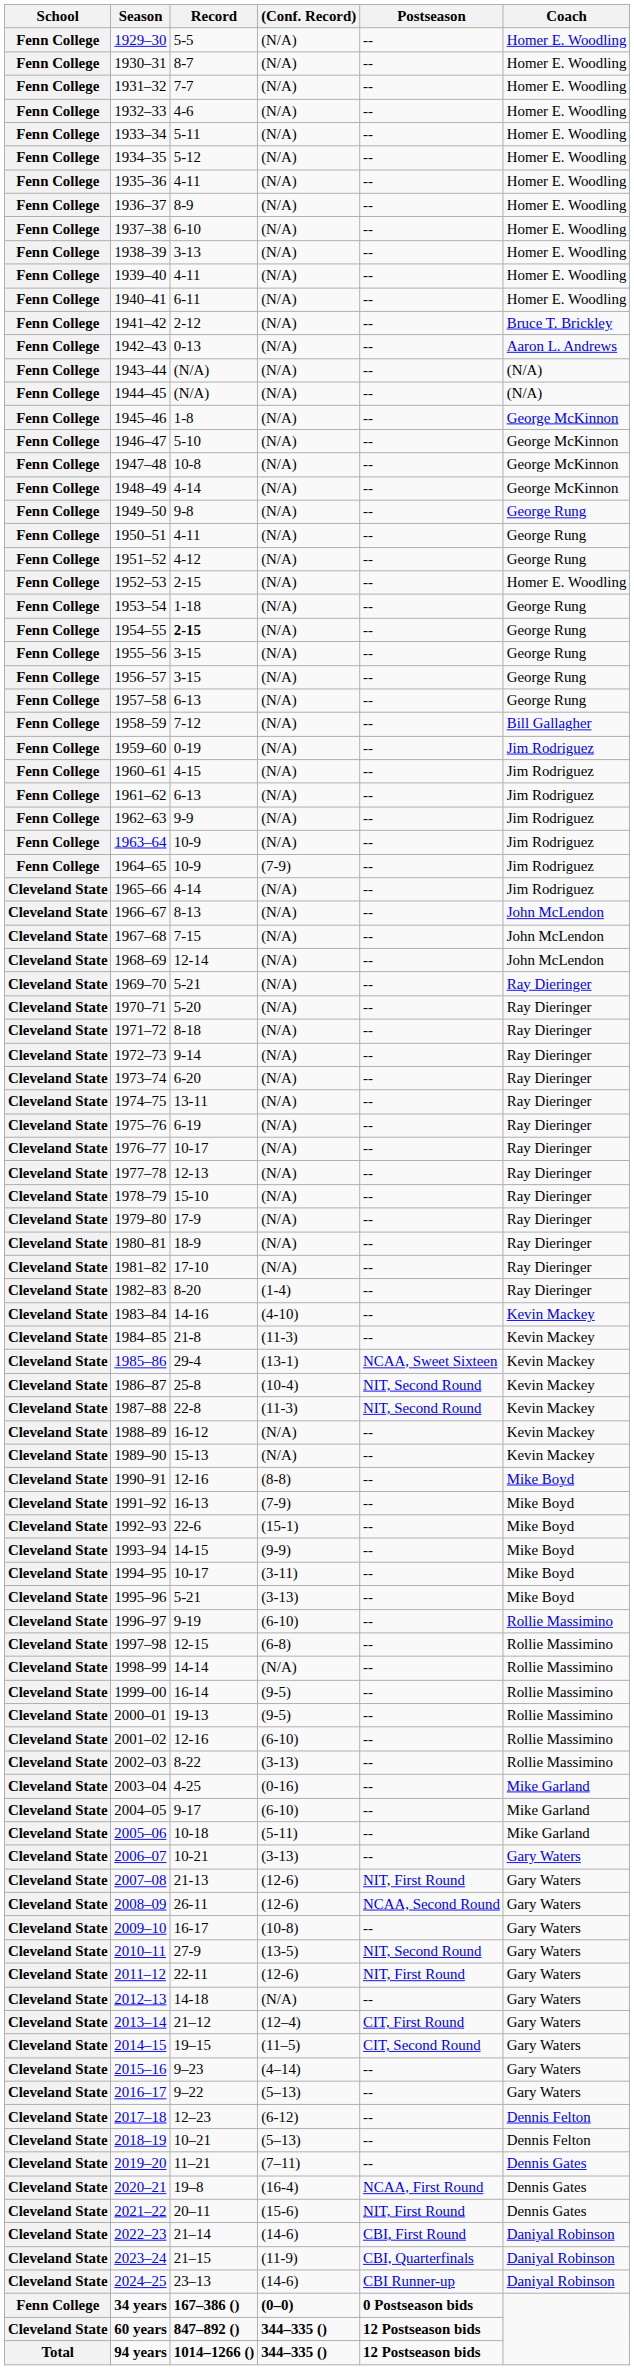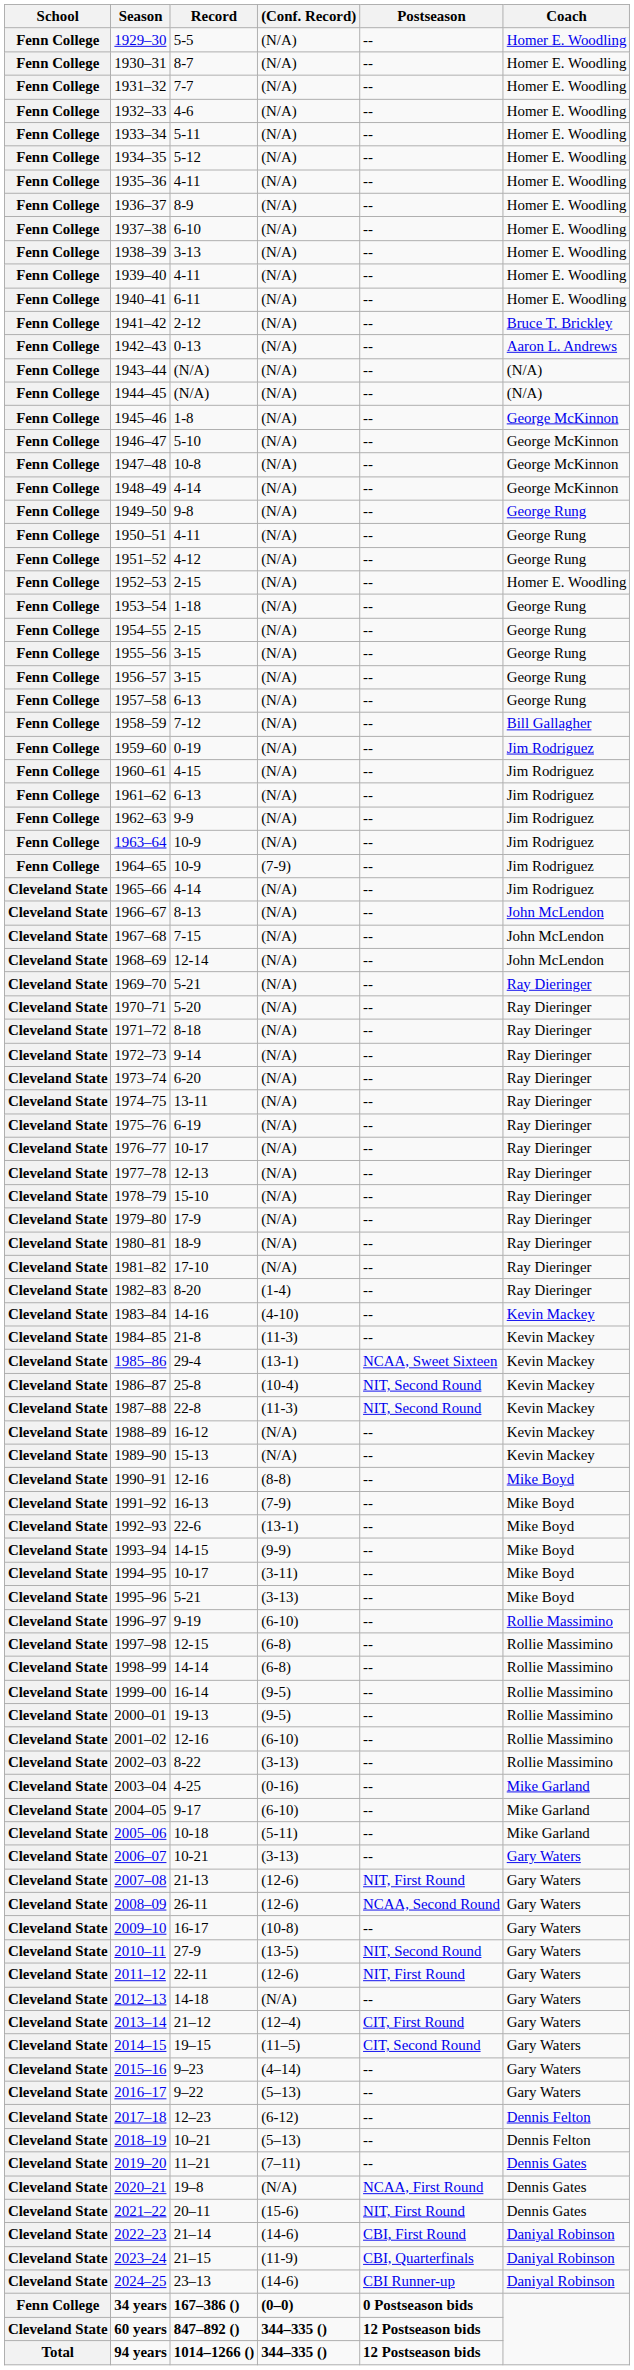 <table class="wikitable">
 <tr>
 <th>School</th>
 <th>Season</th>
 <th>Record</th>
 <th>(Conf. Record)</th>
 <th>Postseason</th>
 <th>Coach</th>
 </tr>
 <tr>
 <th>Fenn College</th>
 <td><a href='#'>1929–30</a></td>
 <td>5-5</td>
 <td>(N/A)</td>
 <td>--</td>
 <td><a href='#'>Homer E. Woodling</a></td>
 </tr>
 <tr>
 <th>Fenn College</th>
 <td>1930–31</td>
 <td>8-7</td>
 <td>(N/A)</td>
 <td>--</td>
 <td>Homer E. Woodling</td>
 </tr>
 <tr>
 <th>Fenn College</th>
 <td>1931–32</td>
 <td>7-7</td>
 <td>(N/A)</td>
 <td>--</td>
 <td>Homer E. Woodling</td>
 </tr>
 <tr>
 <th>Fenn College</th>
 <td>1932–33</td>
 <td>4-6</td>
 <td>(N/A)</td>
 <td>--</td>
 <td>Homer E. Woodling</td>
 </tr>
 <tr>
 <th>Fenn College</th>
 <td>1933–34</td>
 <td>5-11</td>
 <td>(N/A)</td>
 <td>--</td>
 <td>Homer E. Woodling</td>
 </tr>
 <tr>
 <th>Fenn College</th>
 <td>1934–35</td>
 <td>5-12</td>
 <td>(N/A)</td>
 <td>--</td>
 <td>Homer E. Woodling</td>
 </tr>
 <tr>
 <th>Fenn College</th>
 <td>1935–36</td>
 <td>4-11</td>
 <td>(N/A)</td>
 <td>--</td>
 <td>Homer E. Woodling</td>
 </tr>
 <tr>
 <th>Fenn College</th>
 <td>1936–37</td>
 <td>8-9</td>
 <td>(N/A)</td>
 <td>--</td>
 <td>Homer E. Woodling</td>
 </tr>
 <tr>
 <th>Fenn College</th>
 <td>1937–38</td>
 <td>6-10</td>
 <td>(N/A)</td>
 <td>--</td>
 <td>Homer E. Woodling</td>
 </tr>
 <tr>
 <th>Fenn College</th>
 <td>1938–39</td>
 <td>3-13</td>
 <td>(N/A)</td>
 <td>--</td>
 <td>Homer E. Woodling</td>
 </tr>
 <tr>
 <th>Fenn College</th>
 <td>1939–40</td>
 <td>4-11</td>
 <td>(N/A)</td>
 <td>--</td>
 <td>Homer E. Woodling</td>
 </tr>
 <tr>
 <th>Fenn College</th>
 <td>1940–41</td>
 <td>6-11</td>
 <td>(N/A)</td>
 <td>--</td>
 <td>Homer E. Woodling</td>
 </tr>
 <tr>
 <th>Fenn College</th>
 <td>1941–42</td>
 <td>2-12</td>
 <td>(N/A)</td>
 <td>--</td>
 <td><a href='#'>Bruce T. Brickley</a></td>
 </tr>
 <tr>
 <th>Fenn College</th>
 <td>1942–43</td>
 <td>0-13</td>
 <td>(N/A)</td>
 <td>--</td>
 <td><a href='#'>Aaron L. Andrews</a></td>
 </tr>
 <tr>
 <th>Fenn College</th>
 <td>1943–44</td>
 <td>(N/A)</td>
 <td>(N/A)</td>
 <td>--</td>
 <td>(N/A)</td>
 </tr>
 <tr>
 <th>Fenn College</th>
 <td>1944–45</td>
 <td>(N/A)</td>
 <td>(N/A)</td>
 <td>--</td>
 <td>(N/A)</td>
 </tr>
 <tr>
 <th>Fenn College</th>
 <td>1945–46</td>
 <td>1-8</td>
 <td>(N/A)</td>
 <td>--</td>
 <td><a href='#'>George McKinnon</a></td>
 </tr>
 <tr>
 <th>Fenn College</th>
 <td>1946–47</td>
 <td>5-10</td>
 <td>(N/A)</td>
 <td>--</td>
 <td>George McKinnon</td>
 </tr>
 <tr>
 <th>Fenn College</th>
 <td>1947–48</td>
 <td>10-8</td>
 <td>(N/A)</td>
 <td>--</td>
 <td>George McKinnon</td>
 </tr>
 <tr>
 <th>Fenn College</th>
 <td>1948–49</td>
 <td>4-14</td>
 <td>(N/A)</td>
 <td>--</td>
 <td>George McKinnon</td>
 </tr>
 <tr>
 <th>Fenn College</th>
 <td>1949–50</td>
 <td>9-8</td>
 <td>(N/A)</td>
 <td>--</td>
 <td><a href='#'>George Rung</a></td>
 </tr>
 <tr>
 <th>Fenn College</th>
 <td>1950–51</td>
 <td>4-11</td>
 <td>(N/A)</td>
 <td>--</td>
 <td>George Rung</td>
 </tr>
 <tr>
 <th>Fenn College</th>
 <td>1951–52</td>
 <td>4-12</td>
 <td>(N/A)</td>
 <td>--</td>
 <td>George Rung</td>
 </tr>
 <tr>
 <th>Fenn College</th>
 <td>1952–53</td>
 <td>2-15</td>
 <td>(N/A)</td>
 <td>--</td>
 <td>Homer E. Woodling</td>
 </tr>
 <tr>
 <th>Fenn College</th>
 <td>1953–54</td>
 <td>1-18</td>
 <td>(N/A)</td>
 <td>--</td>
 <td>George Rung</td>
 </tr>
 <tr>
 <th>Fenn College</th>
 <td>1954–55</td>
-<td><strong>2-15</strong></td>
+<td>2-15</td>
 <td>(N/A)</td>
 <td>--</td>
 <td>George Rung</td>
 </tr>
 <tr>
 <th>Fenn College</th>
 <td>1955–56</td>
 <td>3-15</td>
 <td>(N/A)</td>
 <td>--</td>
 <td>George Rung</td>
 </tr>
 <tr>
 <th>Fenn College</th>
 <td>1956–57</td>
 <td>3-15</td>
 <td>(N/A)</td>
 <td>--</td>
 <td>George Rung</td>
 </tr>
 <tr>
 <th>Fenn College</th>
 <td>1957–58</td>
 <td>6-13</td>
 <td>(N/A)</td>
 <td>--</td>
 <td>George Rung</td>
 </tr>
 <tr>
 <th>Fenn College</th>
 <td>1958–59</td>
 <td>7-12</td>
 <td>(N/A)</td>
 <td>--</td>
 <td><a href='#'>Bill Gallagher</a></td>
 </tr>
 <tr>
 <th>Fenn College</th>
 <td>1959–60</td>
 <td>0-19</td>
 <td>(N/A)</td>
 <td>--</td>
 <td><a href='#'>Jim Rodriguez</a></td>
 </tr>
 <tr>
 <th>Fenn College</th>
 <td>1960–61</td>
 <td>4-15</td>
 <td>(N/A)</td>
 <td>--</td>
 <td>Jim Rodriguez</td>
 </tr>
 <tr>
 <th>Fenn College</th>
 <td>1961–62</td>
 <td>6-13</td>
 <td>(N/A)</td>
 <td>--</td>
 <td>Jim Rodriguez</td>
 </tr>
 <tr>
 <th>Fenn College</th>
 <td>1962–63</td>
 <td>9-9</td>
 <td>(N/A)</td>
 <td>--</td>
 <td>Jim Rodriguez</td>
 </tr>
 <tr>
 <th>Fenn College</th>
 <td><a href='#'>1963–64</a></td>
 <td>10-9</td>
 <td>(N/A)</td>
 <td>--</td>
 <td>Jim Rodriguez</td>
 </tr>
 <tr>
 <th>Fenn College</th>
 <td>1964–65</td>
 <td>10-9</td>
 <td>(7-9)</td>
 <td>--</td>
 <td>Jim Rodriguez</td>
 </tr>
 <tr>
 <th>Cleveland State</th>
 <td>1965–66</td>
 <td>4-14</td>
 <td>(N/A)</td>
 <td>--</td>
 <td>Jim Rodriguez</td>
 </tr>
 <tr>
 <th>Cleveland State</th>
 <td>1966–67</td>
 <td>8-13</td>
 <td>(N/A)</td>
 <td>--</td>
 <td><a href='#'>John McLendon</a></td>
 </tr>
 <tr>
 <th>Cleveland State</th>
 <td>1967–68</td>
 <td>7-15</td>
 <td>(N/A)</td>
 <td>--</td>
 <td>John McLendon</td>
 </tr>
 <tr>
 <th>Cleveland State</th>
 <td>1968–69</td>
 <td>12-14</td>
 <td>(N/A)</td>
 <td>--</td>
 <td>John McLendon</td>
 </tr>
 <tr>
 <th>Cleveland State</th>
 <td>1969–70</td>
 <td>5-21</td>
 <td>(N/A)</td>
 <td>--</td>
 <td><a href='#'>Ray Dieringer</a></td>
 </tr>
 <tr>
 <th>Cleveland State</th>
 <td>1970–71</td>
 <td>5-20</td>
 <td>(N/A)</td>
 <td>--</td>
 <td>Ray Dieringer</td>
 </tr>
 <tr>
 <th>Cleveland State</th>
 <td>1971–72</td>
 <td>8-18</td>
 <td>(N/A)</td>
 <td>--</td>
 <td>Ray Dieringer</td>
 </tr>
 <tr>
 <th>Cleveland State</th>
 <td>1972–73</td>
 <td>9-14</td>
 <td>(N/A)</td>
 <td>--</td>
 <td>Ray Dieringer</td>
 </tr>
 <tr>
 <th>Cleveland State</th>
 <td>1973–74</td>
 <td>6-20</td>
 <td>(N/A)</td>
 <td>--</td>
 <td>Ray Dieringer</td>
 </tr>
 <tr>
 <th>Cleveland State</th>
 <td>1974–75</td>
 <td>13-11</td>
 <td>(N/A)</td>
 <td>--</td>
 <td>Ray Dieringer</td>
 </tr>
 <tr>
 <th>Cleveland State</th>
 <td>1975–76</td>
 <td>6-19</td>
 <td>(N/A)</td>
 <td>--</td>
 <td>Ray Dieringer</td>
 </tr>
 <tr>
 <th>Cleveland State</th>
 <td>1976–77</td>
 <td>10-17</td>
 <td>(N/A)</td>
 <td>--</td>
 <td>Ray Dieringer</td>
 </tr>
 <tr>
 <th>Cleveland State</th>
 <td>1977–78</td>
 <td>12-13</td>
 <td>(N/A)</td>
 <td>--</td>
 <td>Ray Dieringer</td>
 </tr>
 <tr>
 <th>Cleveland State</th>
 <td>1978–79</td>
 <td>15-10</td>
 <td>(N/A)</td>
 <td>--</td>
 <td>Ray Dieringer</td>
 </tr>
 <tr>
 <th>Cleveland State</th>
 <td>1979–80</td>
 <td>17-9</td>
 <td>(N/A)</td>
 <td>--</td>
 <td>Ray Dieringer</td>
 </tr>
 <tr>
 <th>Cleveland State</th>
 <td>1980–81</td>
 <td>18-9</td>
 <td>(N/A)</td>
 <td>--</td>
 <td>Ray Dieringer</td>
 </tr>
 <tr>
 <th>Cleveland State</th>
 <td>1981–82</td>
 <td>17-10</td>
 <td>(N/A)</td>
 <td>--</td>
 <td>Ray Dieringer</td>
 </tr>
 <tr>
 <th>Cleveland State</th>
 <td>1982–83</td>
 <td>8-20</td>
 <td>(1-4)</td>
 <td>--</td>
 <td>Ray Dieringer</td>
 </tr>
 <tr>
 <th>Cleveland State</th>
 <td>1983–84</td>
 <td>14-16</td>
 <td>(4-10)</td>
 <td>--</td>
 <td><a href='#'>Kevin Mackey</a></td>
 </tr>
 <tr>
 <th>Cleveland State</th>
 <td>1984–85</td>
 <td>21-8</td>
 <td>(11-3)</td>
 <td>--</td>
 <td>Kevin Mackey</td>
 </tr>
 <tr>
 <th>Cleveland State</th>
 <td><a href='#'>1985–86</a></td>
 <td>29-4</td>
 <td>(13-1)</td>
 <td><a href='#'>NCAA, Sweet Sixteen</a></td>
 <td>Kevin Mackey</td>
 </tr>
 <tr>
 <th>Cleveland State</th>
 <td>1986–87</td>
 <td>25-8</td>
 <td>(10-4)</td>
 <td><a href='#'>NIT, Second Round</a></td>
 <td>Kevin Mackey</td>
 </tr>
 <tr>
 <th>Cleveland State</th>
 <td>1987–88</td>
 <td>22-8</td>
 <td>(11-3)</td>
 <td><a href='#'>NIT, Second Round</a></td>
 <td>Kevin Mackey</td>
 </tr>
 <tr>
 <th>Cleveland State</th>
 <td>1988–89</td>
 <td>16-12</td>
 <td>(N/A)</td>
 <td>--</td>
 <td>Kevin Mackey</td>
 </tr>
 <tr>
 <th>Cleveland State</th>
 <td>1989–90</td>
 <td>15-13</td>
 <td>(N/A)</td>
 <td>--</td>
 <td>Kevin Mackey</td>
 </tr>
 <tr>
 <th>Cleveland State</th>
 <td>1990–91</td>
 <td>12-16</td>
 <td>(8-8)</td>
 <td>--</td>
 <td><a href='#'>Mike Boyd</a></td>
 </tr>
 <tr>
 <th>Cleveland State</th>
 <td>1991–92</td>
 <td>16-13</td>
 <td>(7-9)</td>
 <td>--</td>
 <td>Mike Boyd</td>
 </tr>
 <tr>
 <th>Cleveland State</th>
 <td>1992–93</td>
 <td>22-6</td>
-<td>(15-1)</td>
+<td>(13-1)</td>
 <td>--</td>
 <td>Mike Boyd</td>
 </tr>
 <tr>
 <th>Cleveland State</th>
 <td>1993–94</td>
 <td>14-15</td>
 <td>(9-9)</td>
 <td>--</td>
 <td>Mike Boyd</td>
 </tr>
 <tr>
 <th>Cleveland State</th>
 <td>1994–95</td>
 <td>10-17</td>
 <td>(3-11)</td>
 <td>--</td>
 <td>Mike Boyd</td>
 </tr>
 <tr>
 <th>Cleveland State</th>
 <td>1995–96</td>
 <td>5-21</td>
 <td>(3-13)</td>
 <td>--</td>
 <td>Mike Boyd</td>
 </tr>
 <tr>
 <th>Cleveland State</th>
 <td>1996–97</td>
 <td>9-19</td>
 <td>(6-10)</td>
 <td>--</td>
 <td><a href='#'>Rollie Massimino</a></td>
 </tr>
 <tr>
 <th>Cleveland State</th>
 <td>1997–98</td>
 <td>12-15</td>
 <td>(6-8)</td>
 <td>--</td>
 <td>Rollie Massimino</td>
 </tr>
 <tr>
 <th>Cleveland State</th>
 <td>1998–99</td>
 <td>14-14</td>
-<td>(N/A)</td>
+<td>(6-8)</td>
 <td>--</td>
 <td>Rollie Massimino</td>
 </tr>
 <tr>
 <th>Cleveland State</th>
 <td>1999–00</td>
 <td>16-14</td>
 <td>(9-5)</td>
 <td>--</td>
 <td>Rollie Massimino</td>
 </tr>
 <tr>
 <th>Cleveland State</th>
 <td>2000–01</td>
 <td>19-13</td>
 <td>(9-5)</td>
 <td>--</td>
 <td>Rollie Massimino</td>
 </tr>
 <tr>
 <th>Cleveland State</th>
 <td>2001–02</td>
 <td>12-16</td>
 <td>(6-10)</td>
 <td>--</td>
 <td>Rollie Massimino</td>
 </tr>
 <tr>
 <th>Cleveland State</th>
 <td>2002–03</td>
 <td>8-22</td>
 <td>(3-13)</td>
 <td>--</td>
 <td>Rollie Massimino</td>
 </tr>
 <tr>
 <th>Cleveland State</th>
 <td>2003–04</td>
 <td>4-25</td>
 <td>(0-16)</td>
 <td>--</td>
 <td><a href='#'>Mike Garland</a></td>
 </tr>
 <tr>
 <th>Cleveland State</th>
 <td>2004–05</td>
 <td>9-17</td>
 <td>(6-10)</td>
 <td>--</td>
 <td>Mike Garland</td>
 </tr>
 <tr>
 <th>Cleveland State</th>
 <td><a href='#'>2005–06</a></td>
 <td>10-18</td>
 <td>(5-11)</td>
 <td>--</td>
 <td>Mike Garland</td>
 </tr>
 <tr>
 <th>Cleveland State</th>
 <td><a href='#'>2006–07</a></td>
 <td>10-21</td>
 <td>(3-13)</td>
 <td>--</td>
 <td><a href='#'>Gary Waters</a></td>
 </tr>
 <tr>
 <th>Cleveland State</th>
 <td><a href='#'>2007–08</a></td>
 <td>21-13</td>
 <td>(12-6)</td>
 <td><a href='#'>NIT, First Round</a></td>
 <td>Gary Waters</td>
 </tr>
 <tr>
 <th>Cleveland State</th>
 <td><a href='#'>2008–09</a></td>
 <td>26-11</td>
 <td>(12-6)</td>
 <td><a href='#'>NCAA, Second Round</a></td>
 <td>Gary Waters</td>
 </tr>
 <tr>
 <th>Cleveland State</th>
 <td><a href='#'>2009–10</a></td>
 <td>16-17</td>
 <td>(10-8)</td>
 <td>--</td>
 <td>Gary Waters</td>
 </tr>
 <tr>
 <th>Cleveland State</th>
 <td><a href='#'>2010–11</a></td>
 <td>27-9</td>
 <td>(13-5)</td>
 <td><a href='#'>NIT, Second Round</a></td>
 <td>Gary Waters</td>
 </tr>
 <tr>
 <th>Cleveland State</th>
 <td><a href='#'>2011–12</a></td>
 <td>22-11</td>
 <td>(12-6)</td>
 <td><a href='#'>NIT, First Round</a></td>
 <td>Gary Waters</td>
 </tr>
 <tr>
 <th>Cleveland State</th>
 <td><a href='#'>2012–13</a></td>
 <td>14-18</td>
 <td>(N/A)</td>
 <td>--</td>
 <td>Gary Waters</td>
 </tr>
 <tr>
 <th>Cleveland State</th>
 <td><a href='#'>2013–14</a></td>
 <td>21–12</td>
 <td>(12–4)</td>
 <td><a href='#'>CIT, First Round</a></td>
 <td>Gary Waters</td>
 </tr>
 <tr>
 <th>Cleveland State</th>
 <td><a href='#'>2014–15</a></td>
 <td>19–15</td>
 <td>(11–5)</td>
 <td><a href='#'>CIT, Second Round</a></td>
 <td>Gary Waters</td>
 </tr>
 <tr>
 <th>Cleveland State</th>
 <td><a href='#'>2015–16</a></td>
 <td>9–23</td>
 <td>(4–14)</td>
 <td>--</td>
 <td>Gary Waters</td>
 </tr>
 <tr>
 <th>Cleveland State</th>
 <td><a href='#'>2016–17</a></td>
 <td>9–22</td>
 <td>(5–13)</td>
 <td>--</td>
 <td>Gary Waters</td>
 </tr>
 <tr>
 <th>Cleveland State</th>
 <td><a href='#'>2017–18</a></td>
 <td>12–23</td>
 <td>(6-12)</td>
 <td>--</td>
 <td><a href='#'>Dennis Felton</a></td>
 </tr>
 <tr>
 <th>Cleveland State</th>
 <td><a href='#'>2018–19</a></td>
 <td>10–21</td>
 <td>(5–13)</td>
 <td>--</td>
 <td>Dennis Felton</td>
 </tr>
 <tr>
 <th>Cleveland State</th>
 <td><a href='#'>2019–20</a></td>
 <td>11–21</td>
 <td>(7–11)</td>
 <td>--</td>
 <td><a href='#'>Dennis Gates</a></td>
 </tr>
 <tr>
 <th>Cleveland State</th>
 <td><a href='#'>2020–21</a></td>
 <td>19–8</td>
-<td>(16-4)</td>
+<td>(N/A)</td>
 <td><a href='#'>NCAA, First Round</a></td>
 <td>Dennis Gates</td>
 </tr>
 <tr>
 <th>Cleveland State</th>
 <td><a href='#'>2021–22</a></td>
 <td>20–11</td>
 <td>(15-6)</td>
 <td><a href='#'>NIT, First Round</a></td>
 <td>Dennis Gates</td>
 </tr>
 <tr>
 <th>Cleveland State</th>
 <td><a href='#'>2022–23</a></td>
 <td>21–14</td>
 <td>(14-6)</td>
 <td><a href='#'>CBI, First Round</a></td>
 <td><a href='#'>Daniyal Robinson</a></td>
 </tr>
 <tr>
 <th>Cleveland State</th>
 <td><a href='#'>2023–24</a></td>
 <td>21–15</td>
 <td>(11-9)</td>
 <td><a href='#'>CBI, Quarterfinals</a></td>
 <td><a href='#'>Daniyal Robinson</a></td>
 </tr>
 <tr>
 <th>Cleveland State</th>
 <td><a href='#'>2024–25</a></td>
 <td>23–13</td>
 <td>(14-6)</td>
 <td><a href='#'>CBI Runner-up</a></td>
 <td><a href='#'>Daniyal Robinson</a></td>
 </tr>
 <tr>
 <th><strong>Fenn College</strong></th>
 <td><strong>34 years</strong></td>
 <td><strong>167–386 ()</strong></td>
 <td><strong>(0–0)</strong></td>
 <td><strong>0 Postseason bids</strong></td>
 </tr>
 <tr>
 <th><strong>Cleveland State</strong></th>
 <td><strong>60 years</strong></td>
 <td><strong>847–892 ()</strong></td>
 <td><strong>344–335 ()</strong></td>
 <td><strong>12 Postseason bids</strong></td>
 </tr>
 <tr>
 <th><strong>Total</strong></th>
 <td><strong>94 years</strong></td>
 <td><strong>1014–1266 ()</strong></td>
 <td><strong>344–335 ()</strong></td>
 <td><strong>12 Postseason bids</strong></td>
 </tr>
 </table>
